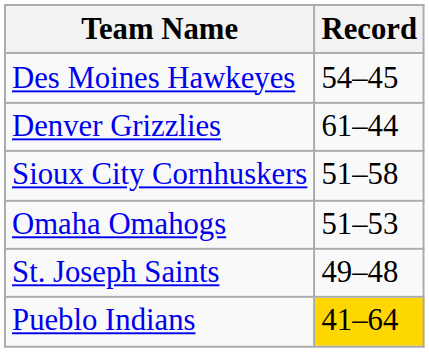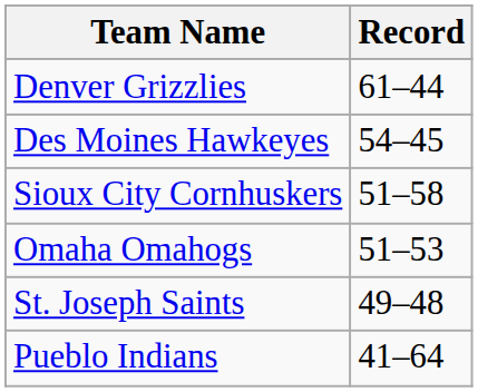 <table class="wikitable">
 <tr>
 <th>Team Name</th>
 <th>Record</th>
 </tr>
 <tr>
+<td><a href='#'>Denver Grizzlies</a></td>
+<td>61–44</td>
+</tr>
+<tr>
 <td><a href='#'>Des Moines Hawkeyes</a></td>
 <td>54–45</td>
-</tr>
-<tr>
-<td><a href='#'>Denver Grizzlies</a></td>
-<td>61–44</td>
 </tr>
 <tr>
 <td><a href='#'>Sioux City Cornhuskers</a></td>
 <td>51–58</td>
 </tr>
 <tr>
 <td><a href='#'>Omaha Omahogs</a></td>
 <td>51–53</td>
 </tr>
 <tr>
 <td><a href='#'>St. Joseph Saints</a></td>
 <td>49–48</td>
 </tr>
 <tr>
 <td><a href='#'>Pueblo Indians</a></td>
-<td style="background: gold;">41–64</td>
+<td>41–64</td>
 </tr>
 </table>
